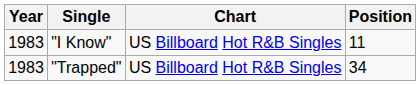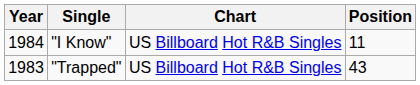 <table class="wikitable" border="1">
 <tr>
 <th>Year</th>
 <th>Single</th>
 <th>Chart</th>
 <th>Position</th>
 </tr>
 <tr>
-<td>1983</td>
+<td>1984</td>
 <td>"I Know"</td>
 <td>US <a href='#'>Billboard</a> <a href='#'>Hot R&B Singles</a></td>
 <td>11</td>
 </tr>
 <tr>
 <td>1983</td>
 <td>"Trapped"</td>
 <td>US <a href='#'>Billboard</a> <a href='#'>Hot R&B Singles</a></td>
-<td>34</td>
+<td>43</td>
 </tr>
 </table>
